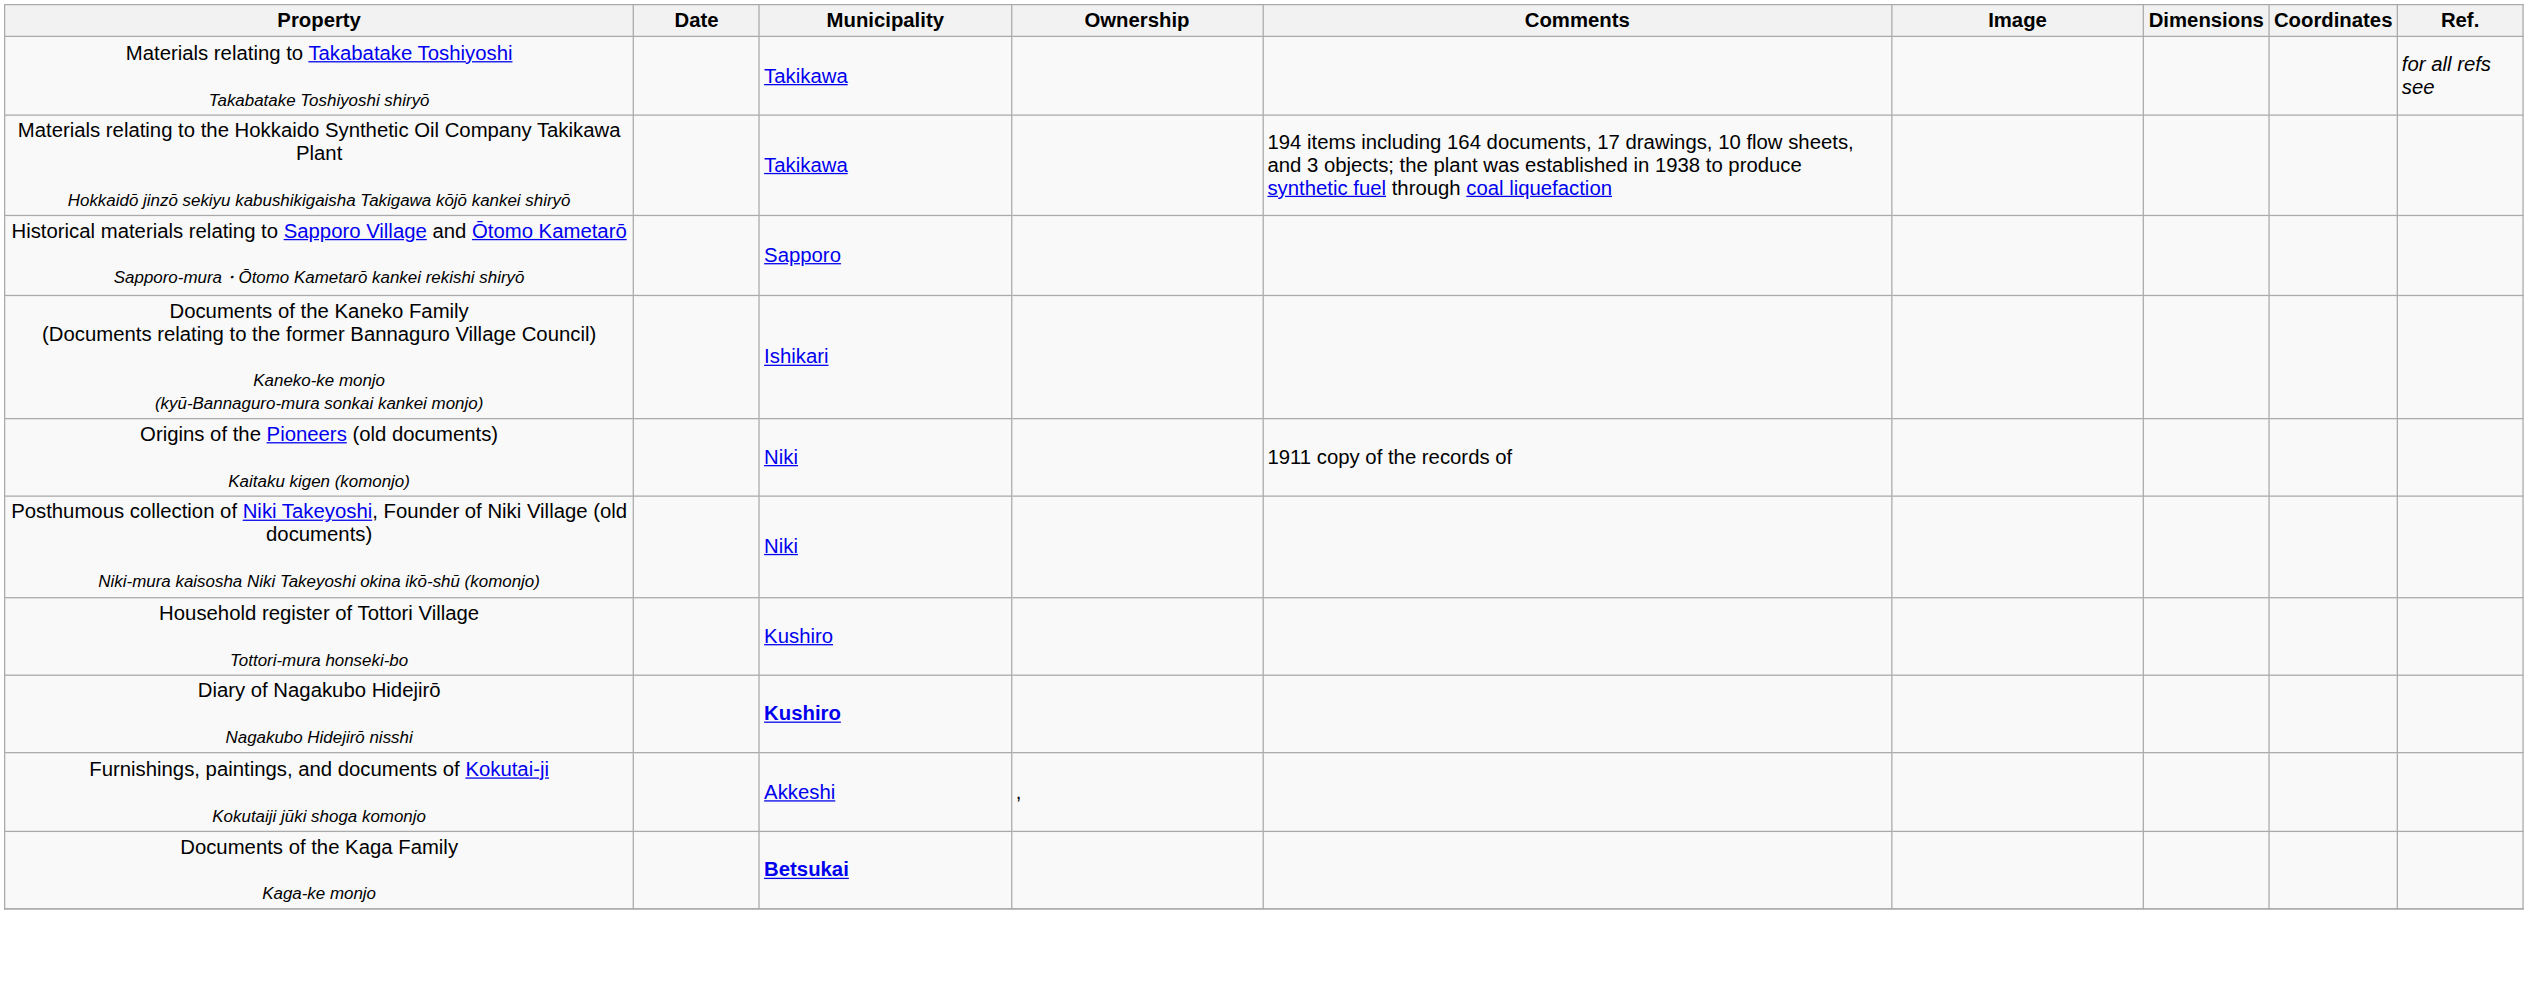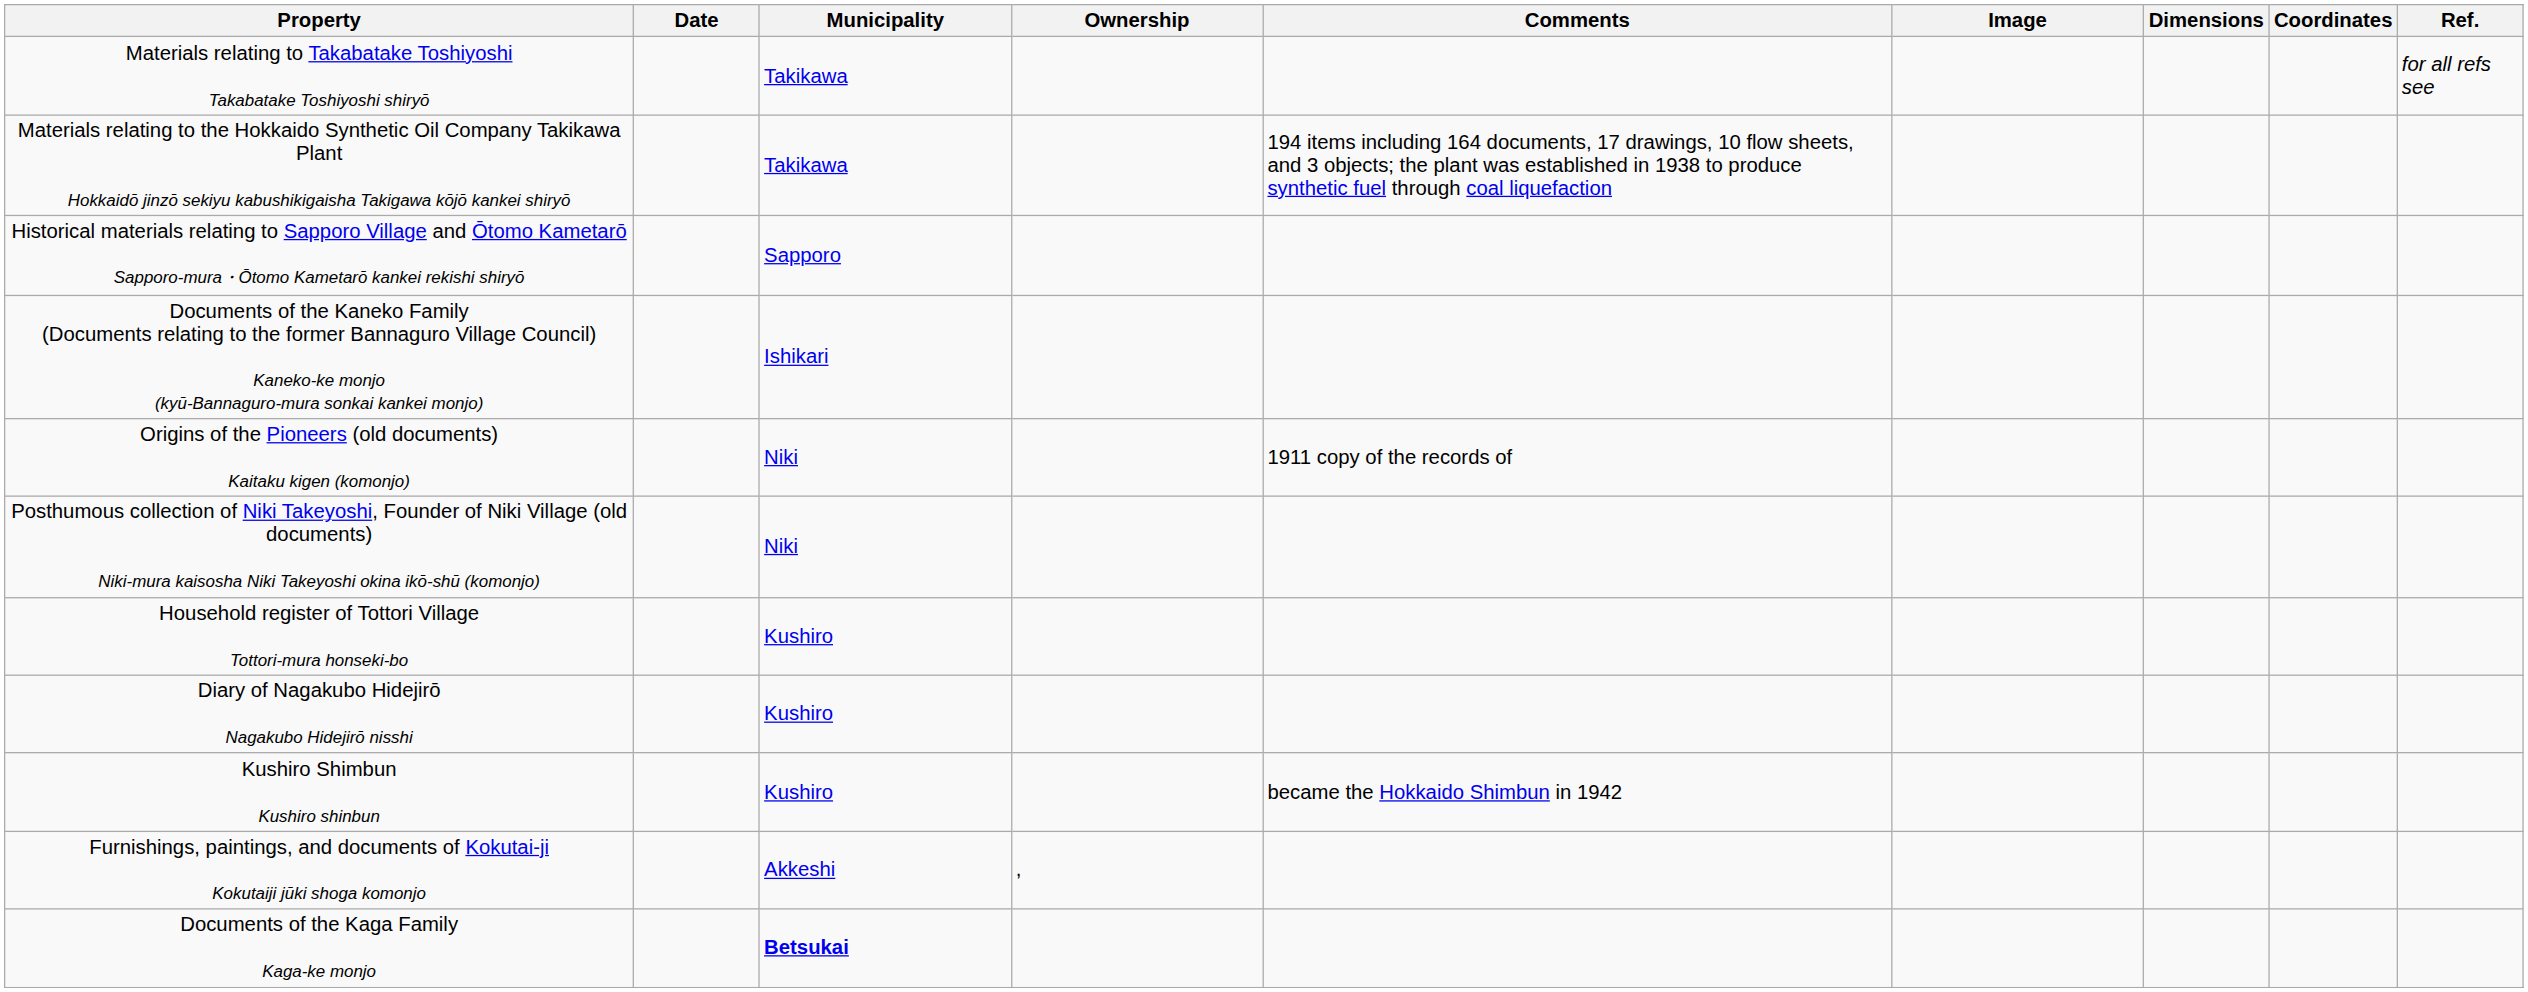 <table class="wikitable sortable"  style="width:100%;">
 <tr>
 <th width="25%" align="left">Property</th>
 <th width="5%" align="left" data-sort-type="number">Date</th>
 <th width="10%" align="left">Municipality</th>
 <th width="10%" align="left">Ownership</th>
 <th width="25%" align="left" class="unsortable">Comments</th>
 <th width="10%" align="left" class="unsortable">Image</th>
 <th width="5%" align="left" class="unsortable">Dimensions</th>
 <th width="5%" align="left" class="unsortable">Coordinates</th>
 <th width="5%" align="left" class="unsortable">Ref.</th>
 </tr>
 <tr>
 <td align="center">Materials relating to <a href='#'>Takabatake Toshiyoshi</a><br><br><small><em>Takabatake Toshiyoshi shiryō</em></small></td>
 <td></td>
 <td><a href='#'>Takikawa</a></td>
 <td></td>
 <td></td>
 <td></td>
 <td></td>
 <td></td>
 <td><em>for all refs see</em> </td>
 </tr>
 <tr>
 <td align="center">Materials relating to the Hokkaido Synthetic Oil Company Takikawa Plant<br><br><small><em>Hokkaidō jinzō sekiyu kabushikigaisha Takigawa kōjō kankei shiryō</em></small></td>
 <td></td>
 <td><a href='#'>Takikawa</a></td>
 <td></td>
 <td>194 items including 164 documents, 17 drawings, 10 flow sheets, and 3 objects; the plant was established in 1938 to produce <a href='#'>synthetic fuel</a> through <a href='#'>coal liquefaction</a></td>
 <td></td>
 <td></td>
 <td></td>
 <td></td>
 </tr>
 <tr>
 <td align="center">Historical materials relating to <a href='#'>Sapporo Village</a> and <a href='#'>Ōtomo Kametarō</a><br><br><small><em>Sapporo-mura・Ōtomo Kametarō kankei rekishi shiryō</em></small></td>
 <td></td>
 <td><a href='#'>Sapporo</a></td>
 <td></td>
 <td></td>
 <td></td>
 <td></td>
 <td></td>
 <td></td>
 </tr>
 <tr>
 <td align="center">Documents of the Kaneko Family<br>(Documents relating to the former Bannaguro Village Council)<br><br><small><em>Kaneko-ke monjo<br>(kyū-Bannaguro-mura sonkai kankei monjo)</em></small></td>
 <td></td>
 <td><a href='#'>Ishikari</a></td>
 <td></td>
 <td></td>
 <td></td>
 <td></td>
 <td></td>
 <td></td>
 </tr>
 <tr>
 <td align="center">Origins of the <a href='#'>Pioneers</a> (old documents)<br><br><small><em>Kaitaku kigen (komonjo)</em></small></td>
 <td></td>
 <td><a href='#'>Niki</a></td>
 <td></td>
 <td>1911 copy of the records of </td>
 <td></td>
 <td></td>
 <td></td>
 <td></td>
 </tr>
 <tr>
 <td align="center">Posthumous collection of <a href='#'>Niki Takeyoshi</a>, Founder of Niki Village (old documents)<br><br><small><em>Niki-mura kaisosha Niki Takeyoshi okina ikō-shū (komonjo)</em></small></td>
 <td></td>
 <td><a href='#'>Niki</a></td>
 <td></td>
 <td></td>
 <td></td>
 <td></td>
 <td></td>
 <td></td>
 </tr>
 <tr>
 <td align="center">Household register of Tottori Village<br><br><small><em>Tottori-mura honseki-bo</em></small></td>
 <td></td>
 <td><a href='#'>Kushiro</a></td>
 <td></td>
 <td></td>
 <td></td>
 <td></td>
 <td></td>
 <td></td>
 </tr>
 <tr>
 <td align="center">Diary of Nagakubo Hidejirō<br><br><small><em>Nagakubo Hidejirō nisshi</em></small></td>
 <td></td>
-<td><strong><a href='#'>Kushiro</a></strong></td>
+<td><a href='#'>Kushiro</a></td>
 <td></td>
 <td></td>
+<td></td>
+<td></td>
+<td></td>
+<td></td>
+</tr>
+<tr>
+<td align="center">Kushiro Shimbun<br><br><small><em>Kushiro shinbun</em></small></td>
+<td></td>
+<td><a href='#'>Kushiro</a></td>
+<td></td>
+<td>became the <a href='#'>Hokkaido Shimbun</a> in 1942</td>
 <td></td>
 <td></td>
 <td></td>
 <td></td>
 </tr>
 <tr>
 <td align="center">Furnishings, paintings, and documents of <a href='#'>Kokutai-ji</a><br><br><small><em>Kokutaiji jūki shoga komonjo</em></small></td>
 <td></td>
 <td><a href='#'>Akkeshi</a></td>
 <td>, </td>
 <td></td>
 <td></td>
 <td></td>
 <td></td>
 <td></td>
 </tr>
 <tr>
 <td align="center">Documents of the Kaga Family<br><br><small><em>Kaga-ke monjo</em></small></td>
 <td></td>
 <td><strong><a href='#'>Betsukai</a></strong></td>
 <td></td>
 <td></td>
 <td></td>
 <td></td>
 <td></td>
 <td></td>
 </tr>
 <tr>
 </tr>
 </table>
